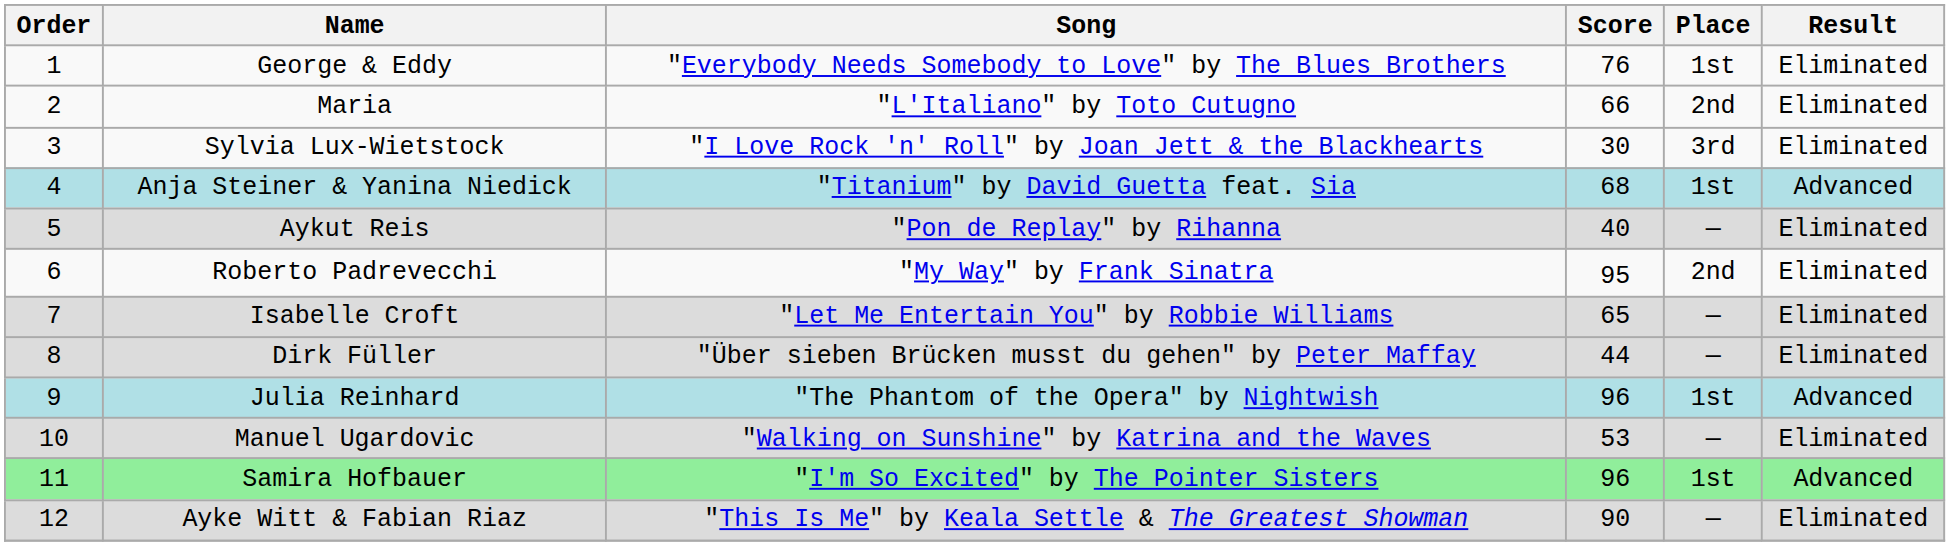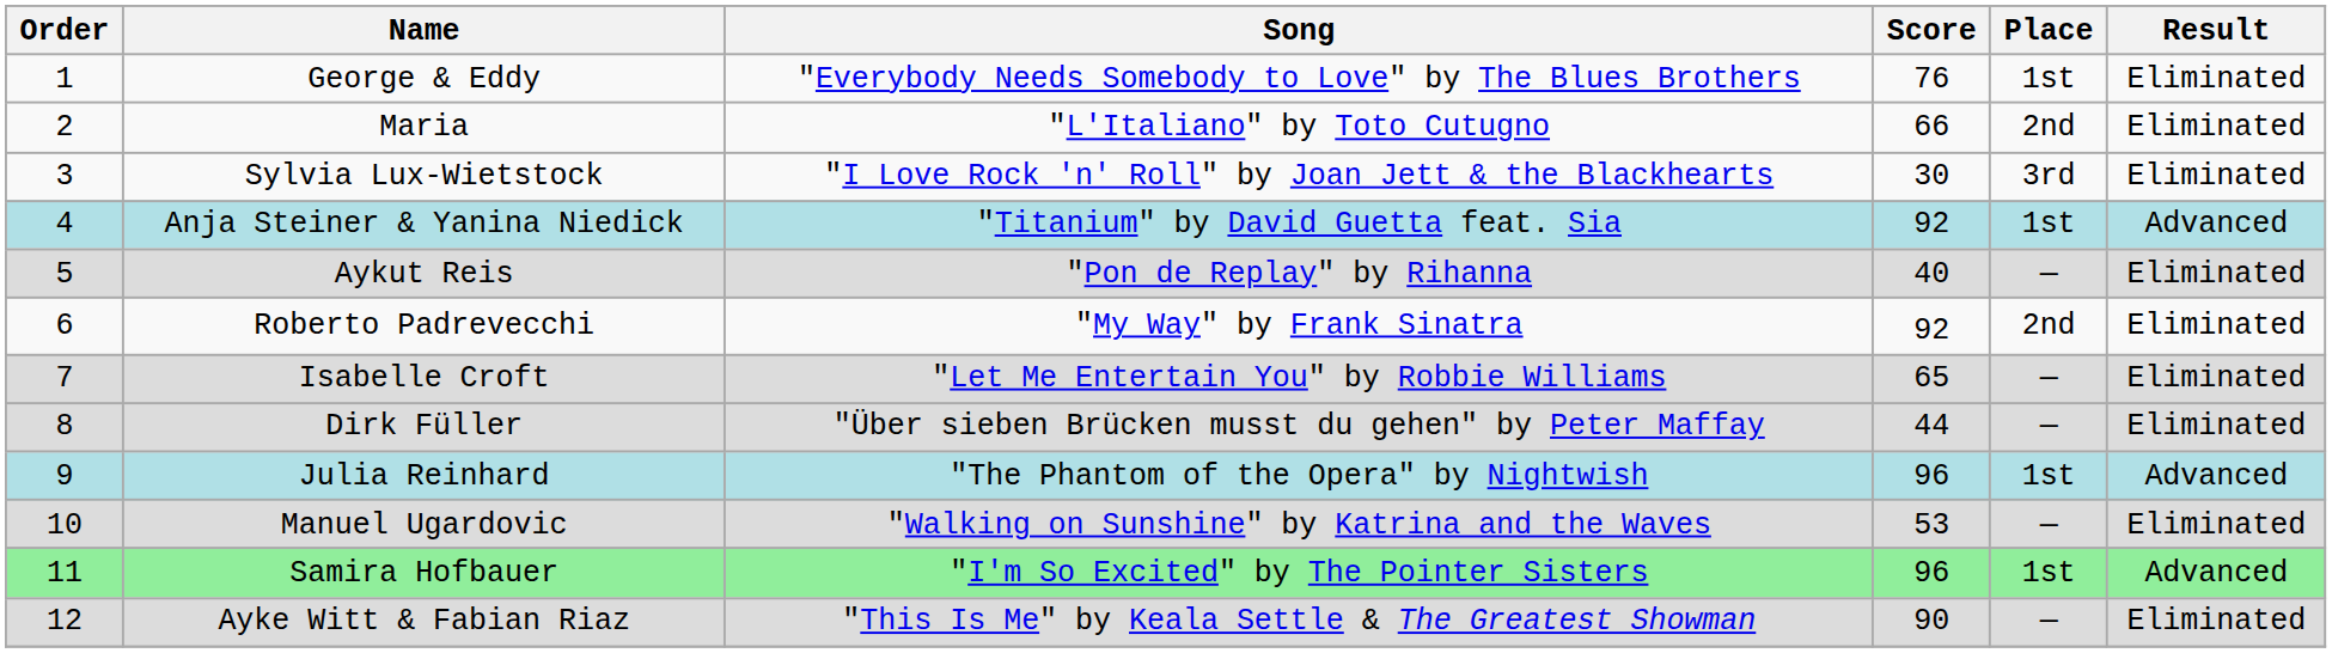 <table class="wikitable sortable collapsed" style="text-align:center; width:80%;">
 <tr style="text-align:Center; background:#cc;">
 <th>Order</th>
 <th>Name</th>
 <th>Song</th>
 <th>Score</th>
 <th>Place</th>
 <th>Result</th>
 </tr>
 <tr>
 <td>1</td>
 <td>George & Eddy</td>
 <td>"<a href='#'>Everybody Needs Somebody to Love</a>" by <a href='#'>The Blues Brothers</a></td>
 <td>76</td>
 <td>1st</td>
 <td>Eliminated</td>
 </tr>
 <tr>
 <td>2</td>
 <td>Maria</td>
 <td>"<a href='#'>L'Italiano</a>" by <a href='#'>Toto Cutugno</a></td>
 <td>66</td>
 <td>2nd</td>
 <td>Eliminated</td>
 </tr>
 <tr>
 <td>3</td>
 <td>Sylvia Lux-Wietstock</td>
 <td>"<a href='#'>I Love Rock 'n' Roll</a>" by <a href='#'>Joan Jett & the Blackhearts</a></td>
 <td>30</td>
 <td>3rd</td>
 <td>Eliminated</td>
 </tr>
 <tr bgcolor=B0E0E6>
 <td>4</td>
 <td>Anja Steiner & Yanina Niedick</td>
 <td>"<a href='#'>Titanium</a>" by <a href='#'>David Guetta</a> feat. <a href='#'>Sia</a></td>
-<td>68</td>
+<td>92</td>
 <td>1st</td>
 <td>Advanced</td>
 </tr>
 <tr bgcolor=DCDCDC>
 <td>5</td>
 <td>Aykut Reis</td>
 <td>"<a href='#'>Pon de Replay</a>" by <a href='#'>Rihanna</a></td>
 <td>40</td>
 <td>—</td>
 <td>Eliminated</td>
 </tr>
 <tr>
 <td>6</td>
 <td>Roberto Padrevecchi</td>
 <td>"<a href='#'>My Way</a>" by <a href='#'>Frank Sinatra</a></td>
-<td>95<sup></sup></td>
+<td>92<sup></sup></td>
 <td>2nd</td>
 <td>Eliminated</td>
 </tr>
 <tr bgcolor=DCDCDC>
 <td>7</td>
 <td>Isabelle Croft</td>
 <td>"<a href='#'>Let Me Entertain You</a>" by <a href='#'>Robbie Williams</a></td>
 <td>65</td>
 <td>—</td>
 <td>Eliminated</td>
 </tr>
 <tr bgcolor=DCDCDC>
 <td>8</td>
 <td>Dirk Füller</td>
 <td>"Über sieben Brücken musst du gehen" by <a href='#'>Peter Maffay</a></td>
 <td>44</td>
 <td>—</td>
 <td>Eliminated</td>
 </tr>
 <tr bgcolor=B0E0E6>
 <td>9</td>
 <td>Julia Reinhard</td>
 <td>"The Phantom of the Opera" by <a href='#'>Nightwish</a></td>
 <td>96</td>
 <td>1st</td>
 <td>Advanced</td>
 </tr>
 <tr bgcolor=DCDCDC>
 <td>10</td>
 <td>Manuel Ugardovic</td>
 <td>"<a href='#'>Walking on Sunshine</a>" by <a href='#'>Katrina and the Waves</a></td>
 <td>53</td>
 <td>—</td>
 <td>Eliminated</td>
 </tr>
 <tr bgcolor=90EE9B>
 <td>11</td>
 <td>Samira Hofbauer</td>
 <td>"<a href='#'>I'm So Excited</a>" by <a href='#'>The Pointer Sisters</a></td>
 <td>96</td>
 <td>1st</td>
 <td>Advanced</td>
 </tr>
 <tr bgcolor=DCDCDC>
 <td>12</td>
 <td>Ayke Witt & Fabian Riaz</td>
 <td>"<a href='#'>This Is Me</a>" by <a href='#'>Keala Settle</a> & <em><a href='#'>The Greatest Showman</a></em></td>
 <td>90</td>
 <td>—</td>
 <td>Eliminated</td>
 </tr>
 <tr>
 </tr>
 </table>
